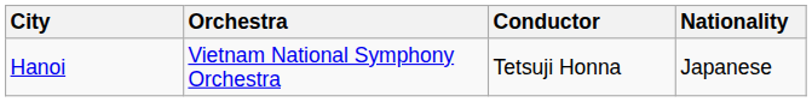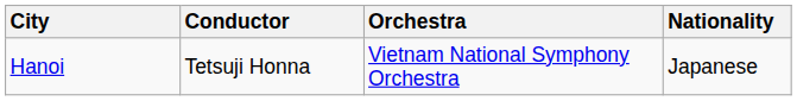 <table class="wikitable">
 <tr>
 <td style="width: 200px; background: #f2f2f2"><strong>City</strong></td>
+<td style="width: 180px; background: #f2f2f2"><strong>Conductor</strong></td>
 <td style="width: 350px; background: #f2f2f2"><strong>Orchestra</strong></td>
-<td style="width: 180px; background: #f2f2f2"><strong>Conductor</strong></td>
 <td style="width: 100px; background: #f2f2f2"><strong>Nationality</strong></td>
 </tr>
 <tr>
 <td><a href='#'>Hanoi</a></td>
+<td>Tetsuji Honna</td>
 <td><a href='#'>Vietnam National Symphony Orchestra</a></td>
-<td>Tetsuji Honna</td>
 <td>Japanese</td>
 </tr>
 </table>
